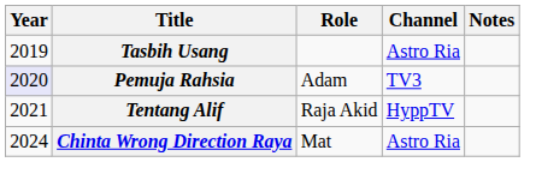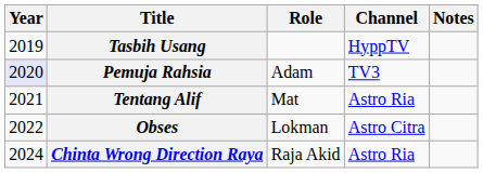 <table class="wikitable">
 <tr>
 <th>Year</th>
 <th>Title</th>
 <th>Role</th>
 <th>Channel</th>
 <th>Notes</th>
 </tr>
 <tr>
 <td>2019</td>
 <th><em>Tasbih Usang</em></th>
 <td></td>
-<td><a href='#'>Astro Ria</a></td>
+<td><a href='#'>HyppTV</a></td>
 <td></td>
 </tr>
 <tr>
 <td style="background: lavender;">2020</td>
 <th><em>Pemuja Rahsia</em></th>
 <td>Adam</td>
 <td><a href='#'>TV3</a></td>
 <td></td>
 </tr>
 <tr>
 <td>2021</td>
 <th><em>Tentang Alif</em></th>
-<td>Raja Akid</td>
-<td><a href='#'>HyppTV</a></td>
+<td>Mat</td>
+<td><a href='#'>Astro Ria</a></td>
+<td></td>
+</tr>
+<tr>
+<td>2022</td>
+<th><em>Obses</em></th>
+<td>Lokman</td>
+<td><a href='#'>Astro Citra</a></td>
 <td></td>
 </tr>
 <tr>
 <td>2024</td>
 <th><em><a href='#'>Chinta Wrong Direction Raya</a></em></th>
-<td>Mat</td>
+<td>Raja Akid</td>
 <td><a href='#'>Astro Ria</a></td>
 <td></td>
 </tr>
 </table>
